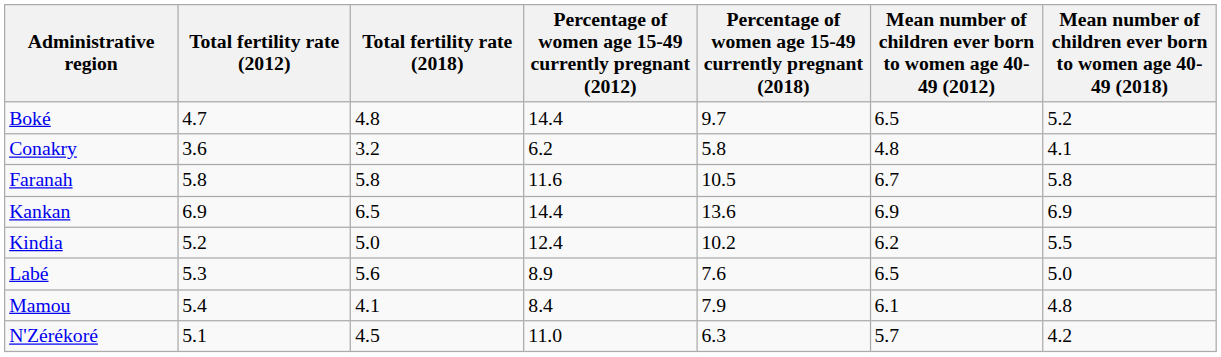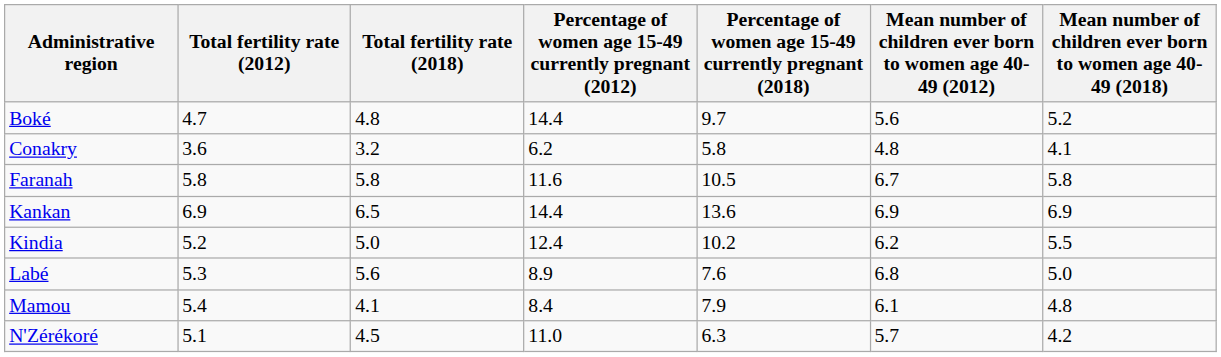 <table class="wikitable sortable">
 <tr>
 <th style="width:100pt;">Administrative region</th>
 <th style="width:100pt;">Total fertility rate (2012)</th>
 <th style="width:100pt;">Total fertility rate (2018)</th>
 <th style="width:100pt;">Percentage of women age 15-49 currently pregnant (2012)</th>
 <th style="width:100pt;">Percentage of women age 15-49 currently pregnant (2018)</th>
 <th style="width:100pt;">Mean number of children ever born to women age 40-49 (2012)</th>
 <th style="width:100pt;">Mean number of children ever born to women age 40-49 (2018)</th>
 </tr>
 <tr>
 <td><a href='#'>Boké</a></td>
 <td>4.7</td>
 <td>4.8</td>
 <td>14.4</td>
 <td>9.7</td>
-<td>6.5</td>
+<td>5.6</td>
 <td>5.2</td>
 </tr>
 <tr>
 <td><a href='#'>Conakry</a></td>
 <td>3.6</td>
 <td>3.2</td>
 <td>6.2</td>
 <td>5.8</td>
 <td>4.8</td>
 <td>4.1</td>
 </tr>
 <tr>
 <td><a href='#'>Faranah</a></td>
 <td>5.8</td>
 <td>5.8</td>
 <td>11.6</td>
 <td>10.5</td>
 <td>6.7</td>
 <td>5.8</td>
 </tr>
 <tr>
 <td><a href='#'>Kankan</a></td>
 <td>6.9</td>
 <td>6.5</td>
 <td>14.4</td>
 <td>13.6</td>
 <td>6.9</td>
 <td>6.9</td>
 </tr>
 <tr>
 <td><a href='#'>Kindia</a></td>
 <td>5.2</td>
 <td>5.0</td>
 <td>12.4</td>
 <td>10.2</td>
 <td>6.2</td>
 <td>5.5</td>
 </tr>
 <tr>
 <td><a href='#'>Labé</a></td>
 <td>5.3</td>
 <td>5.6</td>
 <td>8.9</td>
 <td>7.6</td>
-<td>6.5</td>
+<td>6.8</td>
 <td>5.0</td>
 </tr>
 <tr>
 <td><a href='#'>Mamou</a></td>
 <td>5.4</td>
 <td>4.1</td>
 <td>8.4</td>
 <td>7.9</td>
 <td>6.1</td>
 <td>4.8</td>
 </tr>
 <tr>
 <td><a href='#'>N'Zérékoré</a></td>
 <td>5.1</td>
 <td>4.5</td>
 <td>11.0</td>
 <td>6.3</td>
 <td>5.7</td>
 <td>4.2</td>
 </tr>
 </table>
